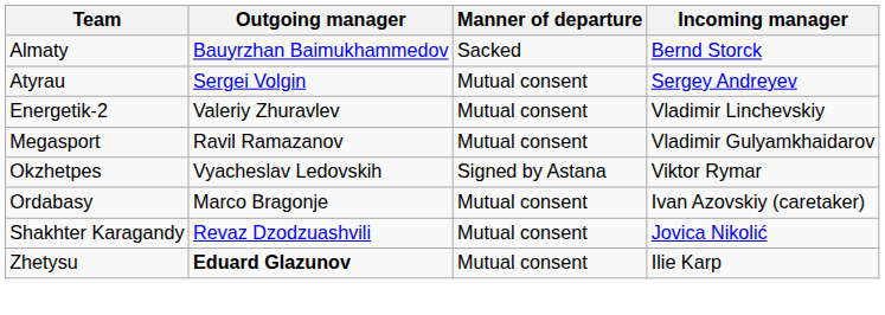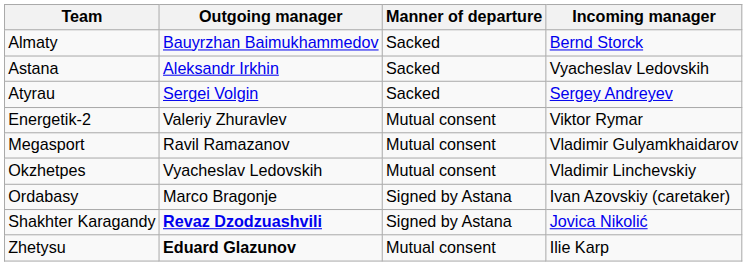 <table class="wikitable">
 <tr>
 <th>Team</th>
 <th>Outgoing manager</th>
 <th>Manner of departure</th>
 <th>Incoming manager</th>
 </tr>
 <tr>
 <td>Almaty</td>
 <td> <a href='#'>Bauyrzhan Baimukhammedov</a></td>
 <td>Sacked</td>
 <td> <a href='#'>Bernd Storck</a></td>
 </tr>
 <tr>
+<td>Astana</td>
+<td> <a href='#'>Aleksandr Irkhin</a></td>
+<td>Sacked</td>
+<td> Vyacheslav Ledovskih</td>
+</tr>
+<tr>
 <td>Atyrau</td>
 <td> <a href='#'>Sergei Volgin</a></td>
-<td>Mutual consent</td>
+<td>Sacked</td>
 <td> <a href='#'>Sergey Andreyev</a></td>
 </tr>
 <tr>
 <td>Energetik-2</td>
 <td> Valeriy Zhuravlev</td>
 <td>Mutual consent</td>
-<td> Vladimir Linchevskiy</td>
+<td> Viktor Rymar</td>
 </tr>
 <tr>
 <td>Megasport</td>
 <td> Ravil Ramazanov</td>
 <td>Mutual consent</td>
 <td> Vladimir Gulyamkhaidarov</td>
 </tr>
 <tr>
 <td>Okzhetpes</td>
 <td> Vyacheslav Ledovskih</td>
-<td>Signed by Astana</td>
-<td> Viktor Rymar</td>
+<td>Mutual consent</td>
+<td> Vladimir Linchevskiy</td>
 </tr>
 <tr>
 <td>Ordabasy</td>
 <td> Marco Bragonje</td>
-<td>Mutual consent</td>
+<td>Signed by Astana</td>
 <td> Ivan Azovskiy (caretaker)</td>
 </tr>
 <tr>
 <td>Shakhter Karagandy</td>
-<td> <a href='#'>Revaz Dzodzuashvili</a></td>
-<td>Mutual consent</td>
+<td><strong> <a href='#'>Revaz Dzodzuashvili</a></strong></td>
+<td>Signed by Astana</td>
 <td> <a href='#'>Jovica Nikolić</a></td>
 </tr>
 <tr>
 <td>Zhetysu</td>
 <td><strong> Eduard Glazunov</strong></td>
 <td>Mutual consent</td>
 <td> Ilie Karp</td>
 </tr>
 </table>
